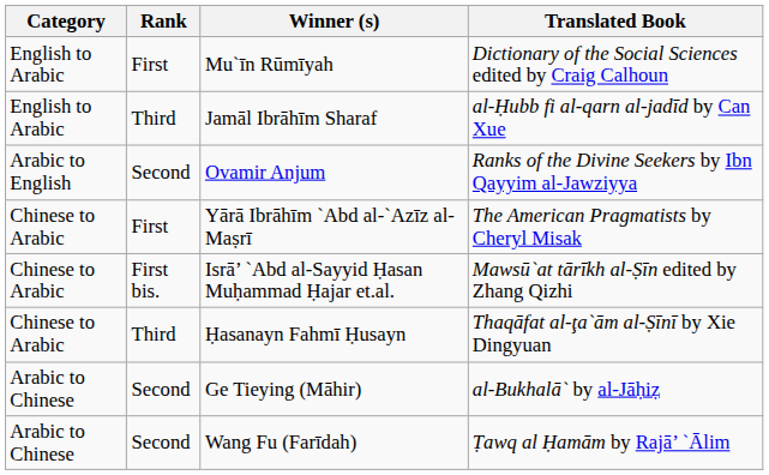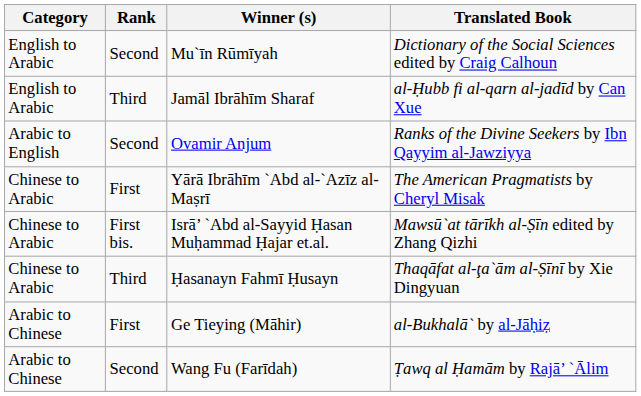 <table class="wikitable">
 <tr>
 <th>Category</th>
 <th>Rank</th>
 <th>Winner (s)</th>
 <th>Translated Book</th>
 </tr>
 <tr>
 <td>English to Arabic</td>
-<td>First</td>
+<td>Second</td>
 <td>Mu`īn Rūmīyah</td>
 <td><em>Dictionary of the Social Sciences</em> edited by <a href='#'>Craig Calhoun</a></td>
 </tr>
 <tr>
 <td>English to Arabic</td>
 <td>Third</td>
 <td>Jamāl Ibrāhīm Sharaf</td>
 <td><em>al-Ḥubb fi al-qarn al-jadīd</em> by <a href='#'>Can Xue</a></td>
 </tr>
 <tr>
 <td>Arabic to English</td>
 <td>Second</td>
 <td><a href='#'>Ovamir Anjum</a></td>
 <td><em>Ranks of the Divine Seekers</em> by <a href='#'>Ibn Qayyim al-Jawziyya</a></td>
 </tr>
 <tr>
 <td>Chinese to Arabic</td>
 <td>First</td>
 <td>Yārā Ibrāhīm `Abd al-`Azīz al-Maṣrī</td>
 <td><em>The American Pragmatists</em> by <a href='#'>Cheryl Misak</a></td>
 </tr>
 <tr>
 <td>Chinese to Arabic</td>
 <td>First bis.</td>
 <td>Isrā’ `Abd al-Sayyid Ḥasan Muḥammad Ḥajar et.al.</td>
 <td><em>Mawsū`at tārīkh al-Ṣīn</em> edited by Zhang Qizhi</td>
 </tr>
 <tr>
 <td>Chinese to Arabic</td>
 <td>Third</td>
 <td>Ḥasanayn Fahmī Ḥusayn</td>
 <td><em>Thaqāfat al-ţa`ām al-Ṣīnī</em> by Xie Dingyuan</td>
 </tr>
 <tr>
 <td>Arabic to Chinese</td>
-<td>Second</td>
+<td>First</td>
 <td>Ge Tieying (Māhir)</td>
 <td><em>al-Bukhalā`</em> by <a href='#'>al-Jāḥiẓ</a></td>
 </tr>
 <tr>
 <td>Arabic to Chinese</td>
 <td>Second</td>
 <td>Wang Fu (Farīdah)</td>
 <td><em>Ṭawq al Ḥamām</em> by <a href='#'>Rajā’ `Ālim</a></td>
 </tr>
 </table>
